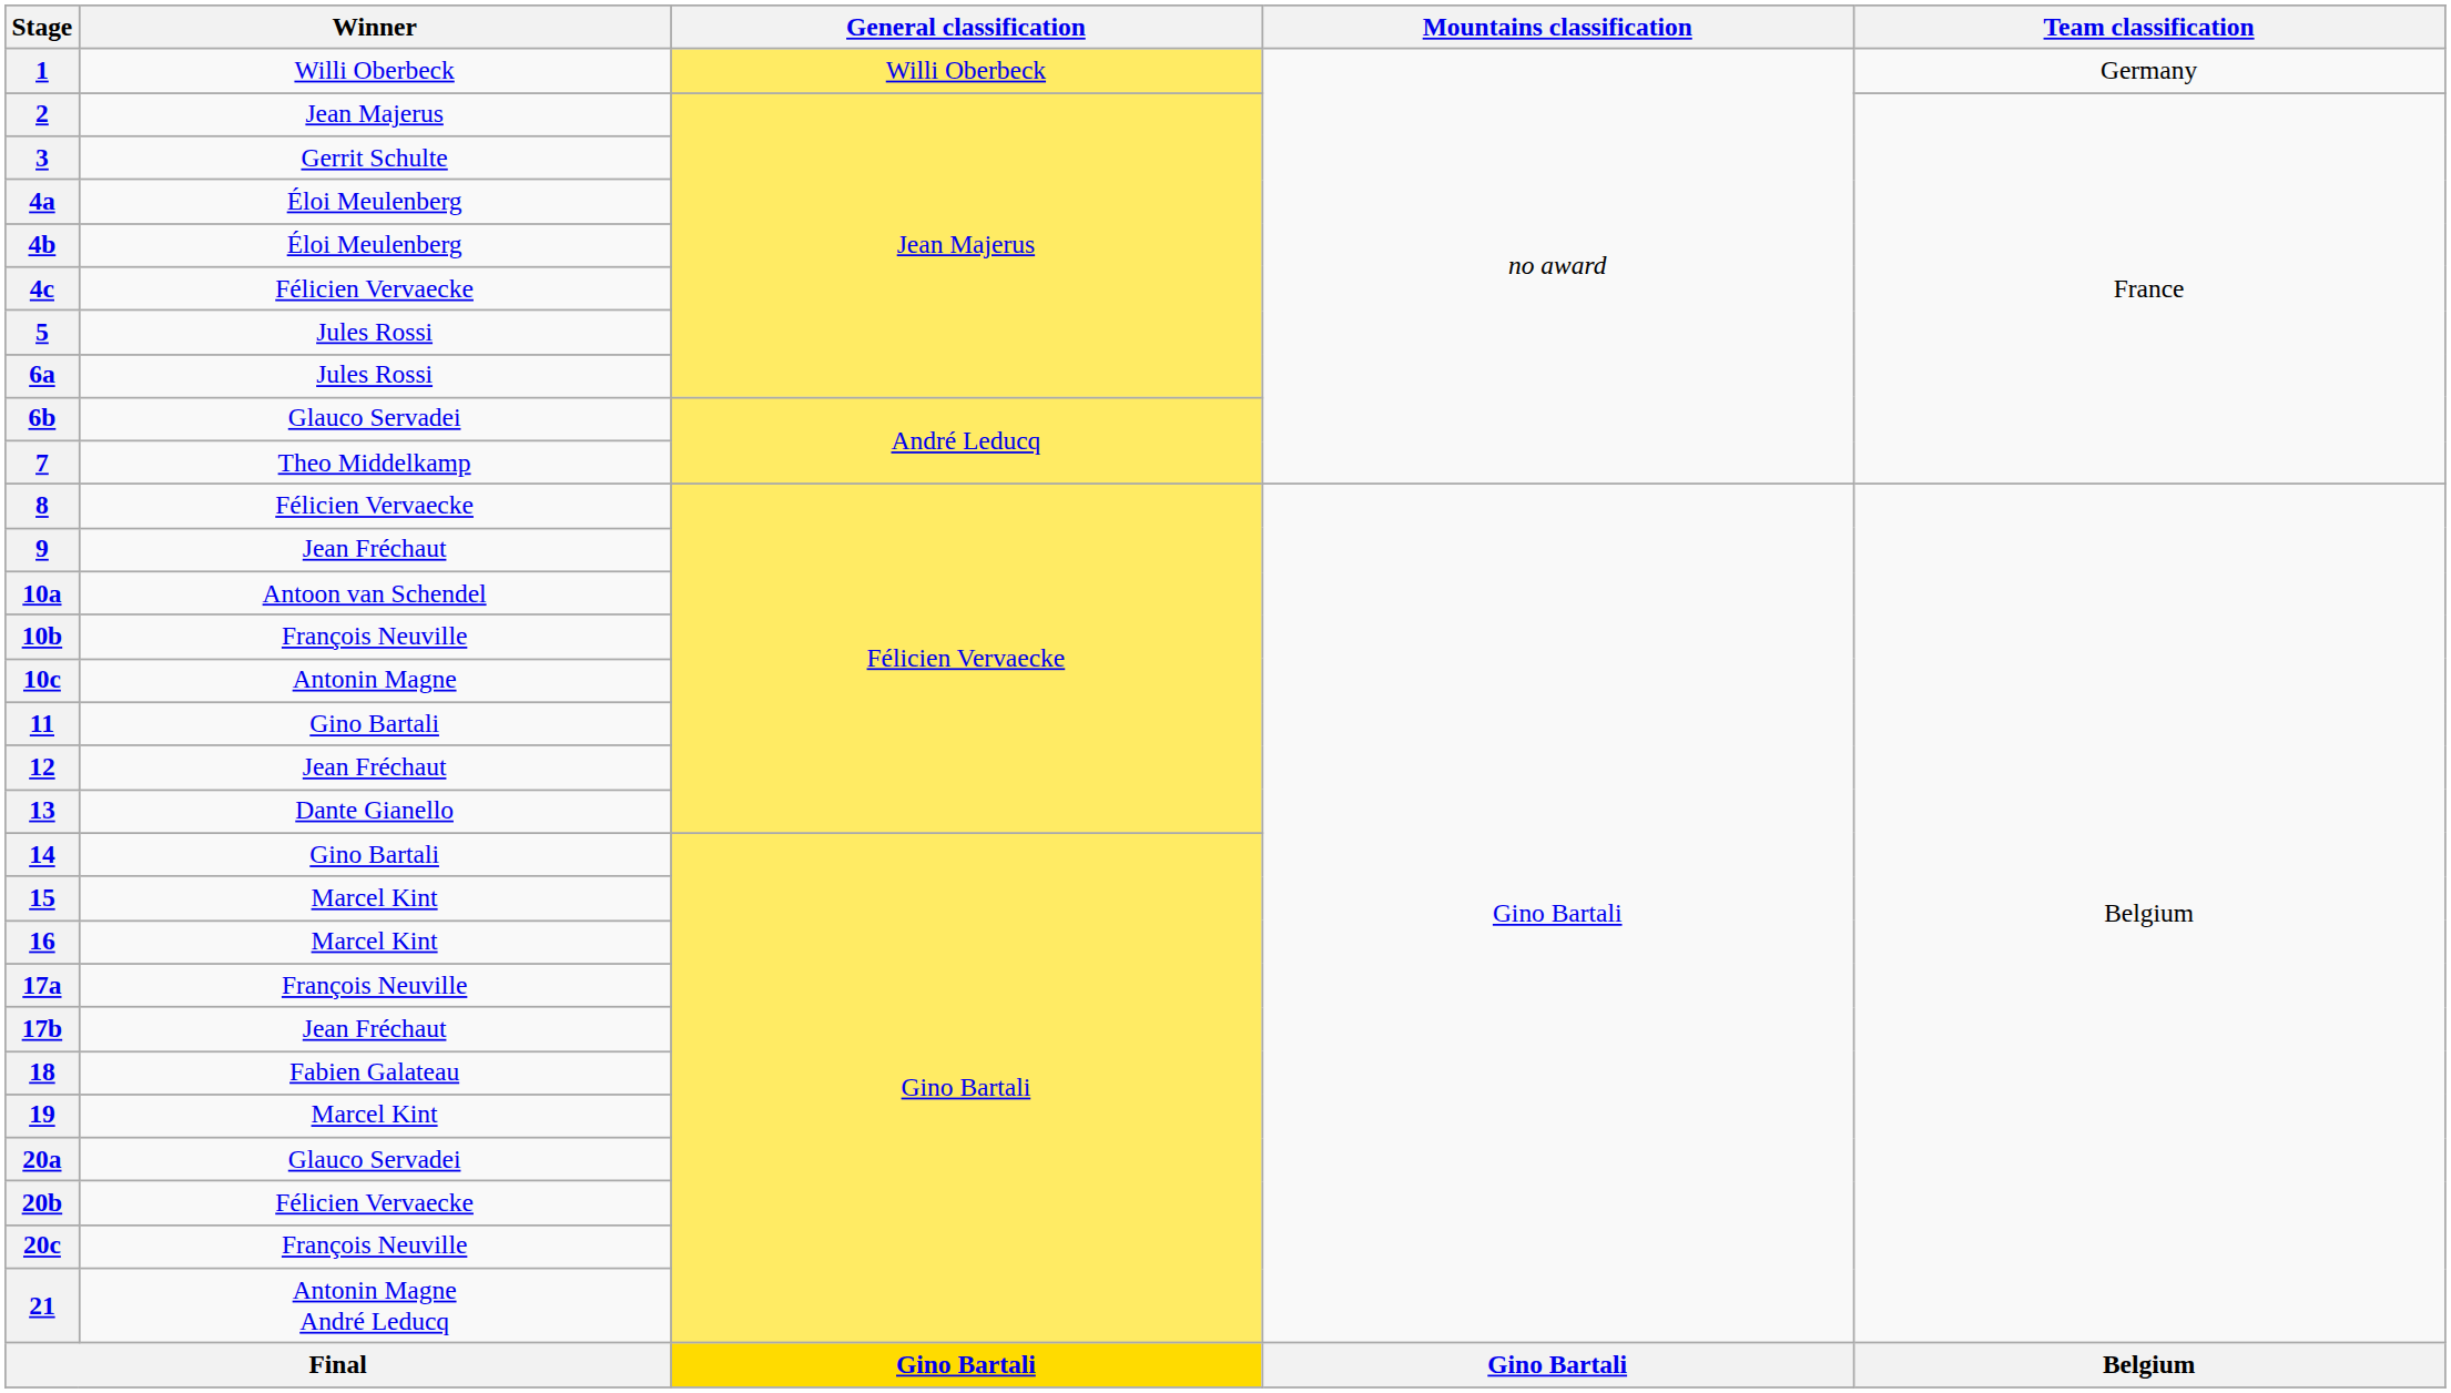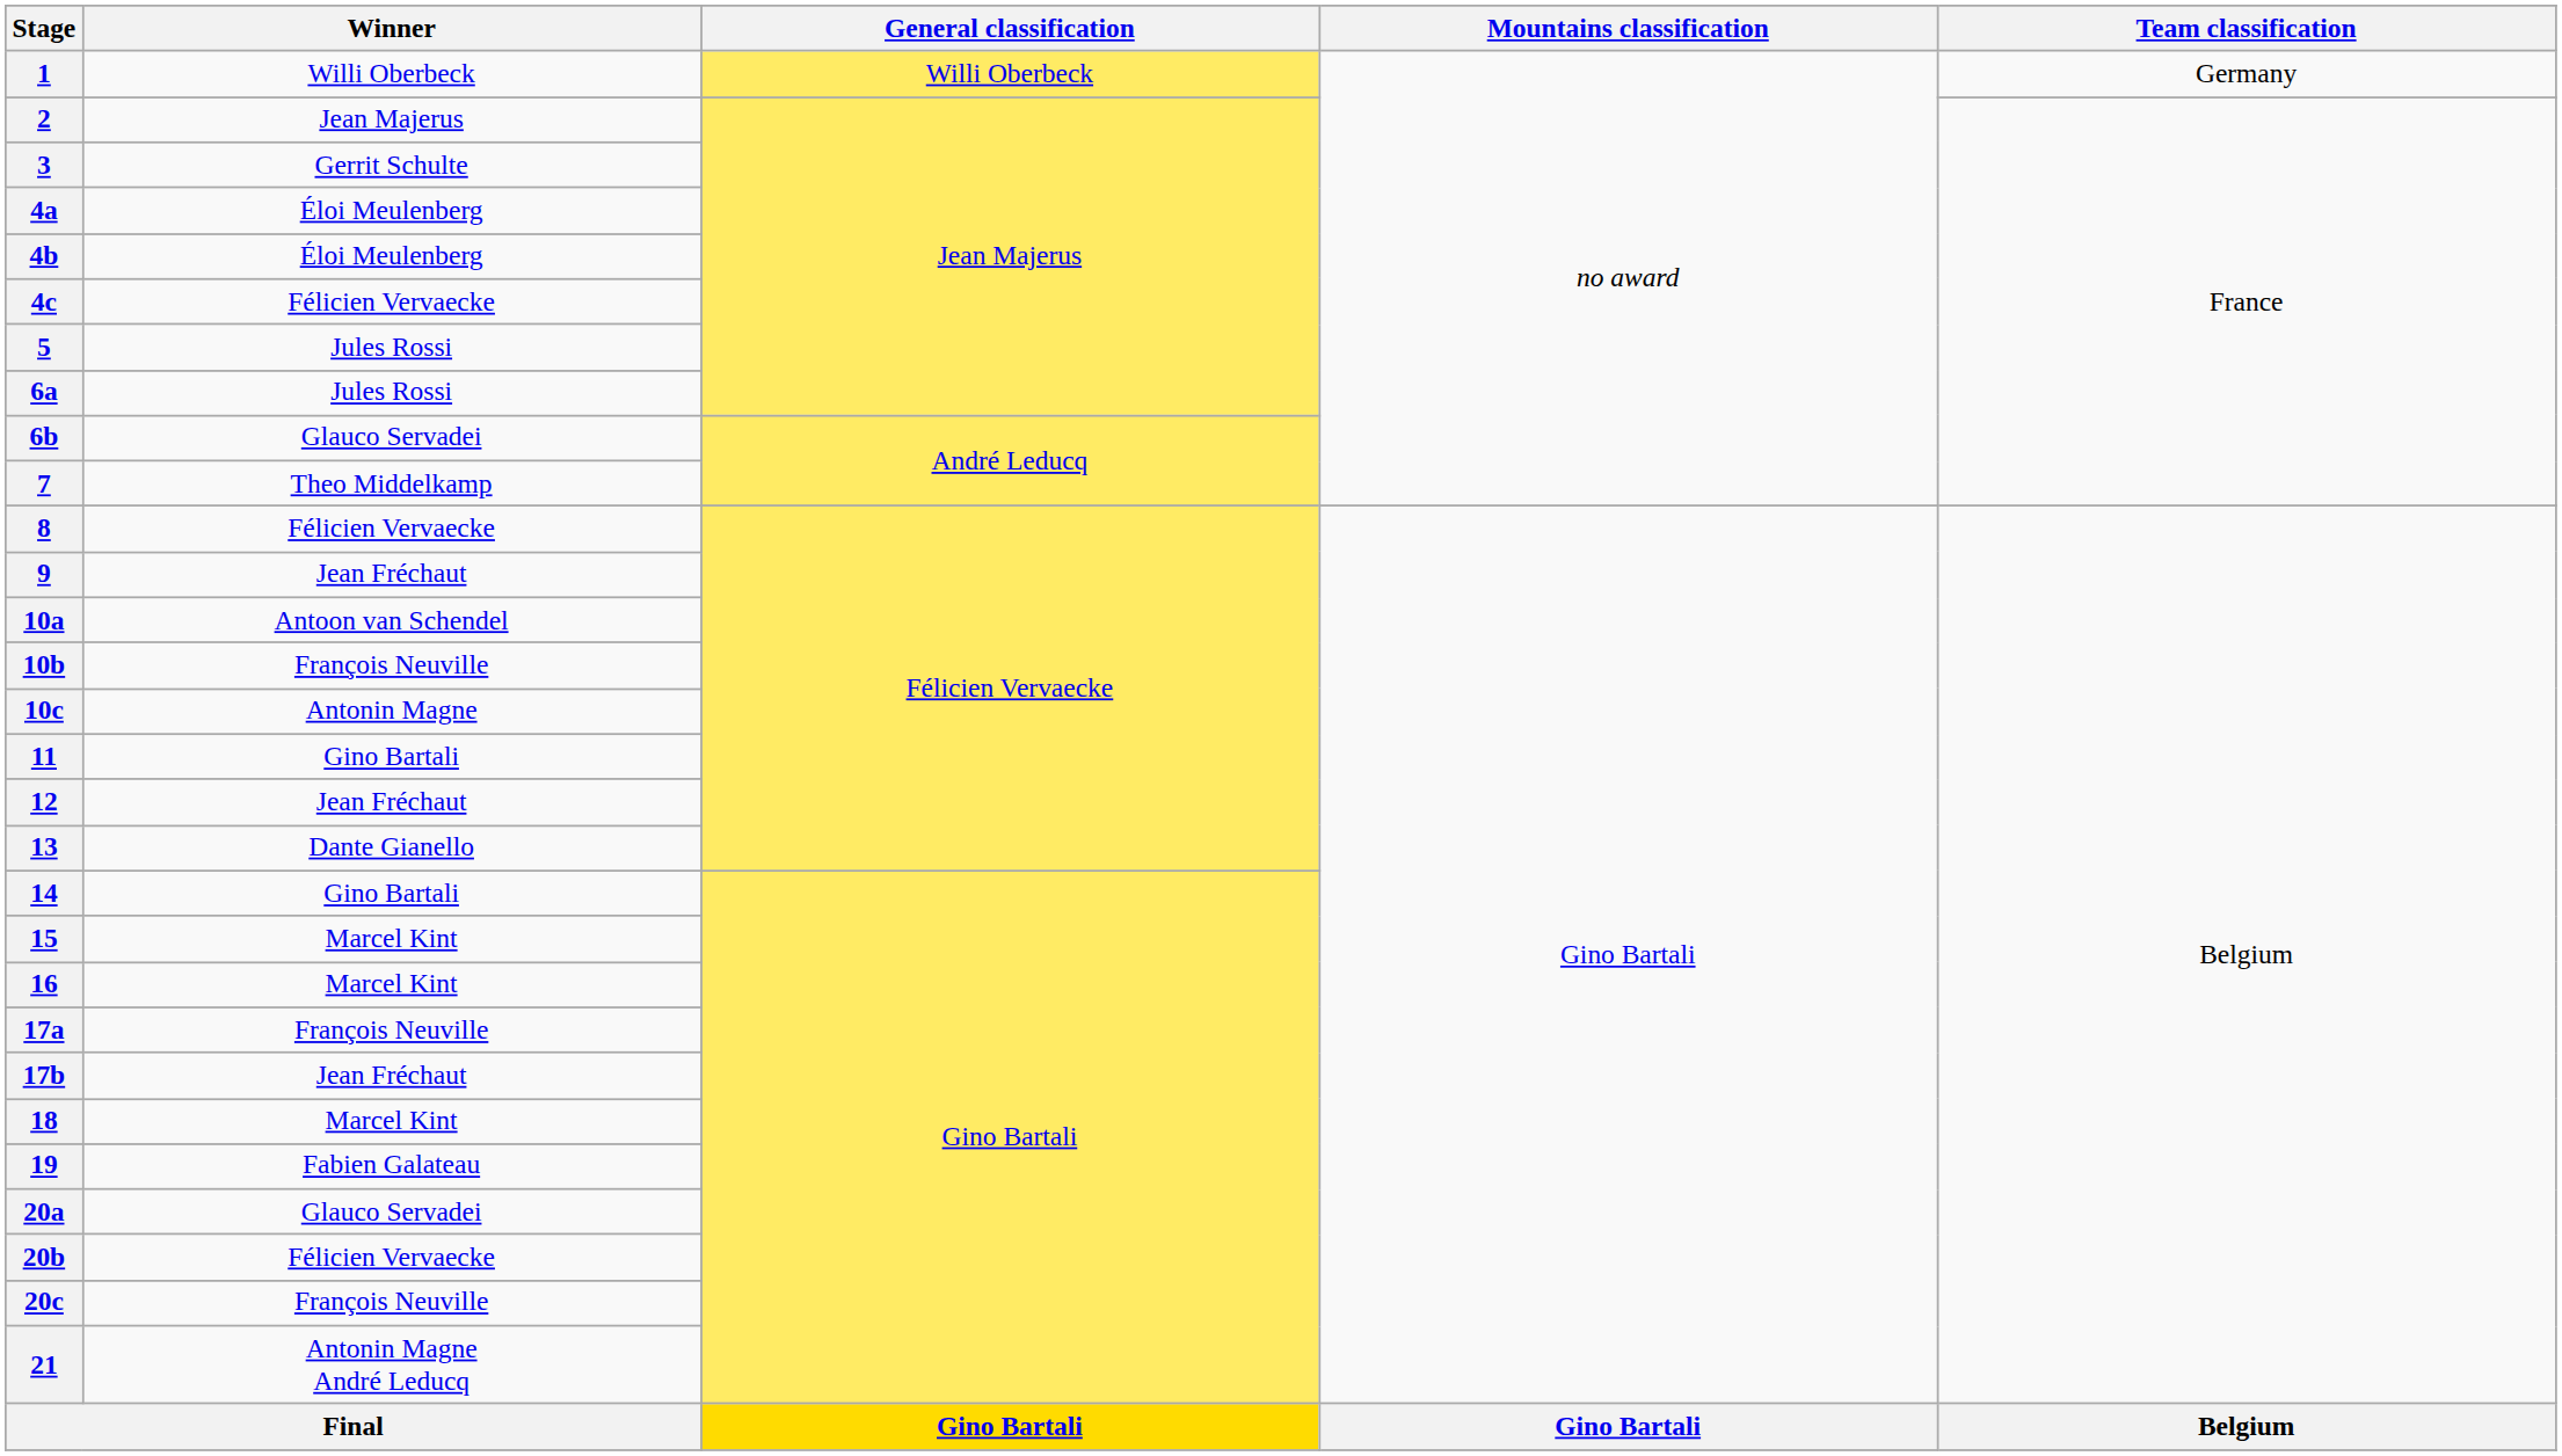 <table class="wikitable" style="text-align:center; font-size:smaller; clear:both;">
 <tr>
 <th scope="col" style="width:1%;">Stage</th>
 <th scope="col" style="width:24%;">Winner</th>
 <th scope="col" style="width:24%;"><a href='#'>General classification</a><br></th>
 <th scope="col" style="width:24%;"><a href='#'>Mountains classification</a></th>
 <th scope="col" style="width:24%;"><a href='#'>Team classification</a></th>
 </tr>
 <tr>
 <th scope="row"><a href='#'>1</a></th>
 <td><a href='#'>Willi Oberbeck</a></td>
 <td style="background:#FFEB64;"><a href='#'>Willi Oberbeck</a></td>
 <td rowspan="10"><em>no award</em></td>
 <td>Germany</td>
 </tr>
 <tr>
 <th scope="row"><a href='#'>2</a></th>
 <td><a href='#'>Jean Majerus</a></td>
 <td style="background:#FFEB64;" rowspan="7"><a href='#'>Jean Majerus</a></td>
 <td rowspan="9">France</td>
 </tr>
 <tr>
 <th scope="row"><a href='#'>3</a></th>
 <td><a href='#'>Gerrit Schulte</a></td>
 </tr>
 <tr>
 <th scope="row"><a href='#'>4a</a></th>
 <td><a href='#'>Éloi Meulenberg</a></td>
 </tr>
 <tr>
 <th scope="row"><a href='#'>4b</a></th>
 <td><a href='#'>Éloi Meulenberg</a></td>
 </tr>
 <tr>
 <th scope="row"><a href='#'>4c</a></th>
 <td><a href='#'>Félicien Vervaecke</a></td>
 </tr>
 <tr>
 <th scope="row"><a href='#'>5</a></th>
 <td><a href='#'>Jules Rossi</a></td>
 </tr>
 <tr>
 <th scope="row"><a href='#'>6a</a></th>
 <td><a href='#'>Jules Rossi</a></td>
 </tr>
 <tr>
 <th scope="row"><a href='#'>6b</a></th>
 <td><a href='#'>Glauco Servadei</a></td>
 <td style="background:#FFEB64;" rowspan="2"><a href='#'>André Leducq</a></td>
 </tr>
 <tr>
 <th scope="row"><a href='#'>7</a></th>
 <td><a href='#'>Theo Middelkamp</a></td>
 </tr>
 <tr>
 <th scope="row"><a href='#'>8</a></th>
 <td><a href='#'>Félicien Vervaecke</a></td>
 <td style="background:#FFEB64;" rowspan="8"><a href='#'>Félicien Vervaecke</a></td>
 <td rowspan="19"><a href='#'>Gino Bartali</a></td>
 <td rowspan="19">Belgium</td>
 </tr>
 <tr>
 <th scope="row"><a href='#'>9</a></th>
 <td><a href='#'>Jean Fréchaut</a></td>
 </tr>
 <tr>
 <th scope="row"><a href='#'>10a</a></th>
 <td><a href='#'>Antoon van Schendel</a></td>
 </tr>
 <tr>
 <th scope="row"><a href='#'>10b</a></th>
 <td><a href='#'>François Neuville</a></td>
 </tr>
 <tr>
 <th scope="row"><a href='#'>10c</a></th>
 <td><a href='#'>Antonin Magne</a></td>
 </tr>
 <tr>
 <th scope="row"><a href='#'>11</a></th>
 <td><a href='#'>Gino Bartali</a></td>
 </tr>
 <tr>
 <th scope="row"><a href='#'>12</a></th>
 <td><a href='#'>Jean Fréchaut</a></td>
 </tr>
 <tr>
 <th scope="row"><a href='#'>13</a></th>
 <td><a href='#'>Dante Gianello</a></td>
 </tr>
 <tr>
 <th scope="row"><a href='#'>14</a></th>
 <td><a href='#'>Gino Bartali</a></td>
 <td style="background:#FFEB64;" rowspan="11"><a href='#'>Gino Bartali</a></td>
 </tr>
 <tr>
 <th scope="row"><a href='#'>15</a></th>
 <td><a href='#'>Marcel Kint</a></td>
 </tr>
 <tr>
 <th scope="row"><a href='#'>16</a></th>
 <td><a href='#'>Marcel Kint</a></td>
 </tr>
 <tr>
 <th scope="row"><a href='#'>17a</a></th>
 <td><a href='#'>François Neuville</a></td>
 </tr>
 <tr>
 <th scope="row"><a href='#'>17b</a></th>
 <td><a href='#'>Jean Fréchaut</a></td>
 </tr>
 <tr>
 <th scope="row"><a href='#'>18</a></th>
-<td><a href='#'>Fabien Galateau</a></td>
+<td><a href='#'>Marcel Kint</a></td>
 </tr>
 <tr>
 <th scope="row"><a href='#'>19</a></th>
-<td><a href='#'>Marcel Kint</a></td>
+<td><a href='#'>Fabien Galateau</a></td>
 </tr>
 <tr>
 <th scope="row"><a href='#'>20a</a></th>
 <td><a href='#'>Glauco Servadei</a></td>
 </tr>
 <tr>
 <th scope="row"><a href='#'>20b</a></th>
 <td><a href='#'>Félicien Vervaecke</a></td>
 </tr>
 <tr>
 <th scope="row"><a href='#'>20c</a></th>
 <td><a href='#'>François Neuville</a></td>
 </tr>
 <tr>
 <th scope="row"><a href='#'>21</a></th>
 <td><a href='#'>Antonin Magne</a><br><a href='#'>André Leducq</a></td>
 </tr>
 <tr>
 <th colspan="2">Final</th>
 <th style="background:#FFDB00;"><a href='#'>Gino Bartali</a></th>
 <th><a href='#'>Gino Bartali</a></th>
 <th>Belgium</th>
 </tr>
 </table>
